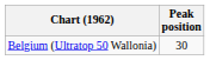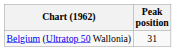 <table class="wikitable">
 <tr>
 <th align="left">Chart (1962)</th>
 <th align="center">Peak<br>position</th>
 </tr>
 <tr>
 <td align="left"><a href='#'>Belgium</a> (<a href='#'>Ultratop 50</a> Wallonia)</td>
-<td align="center">30</td>
+<td align="center">31</td>
 </tr>
 </table>
